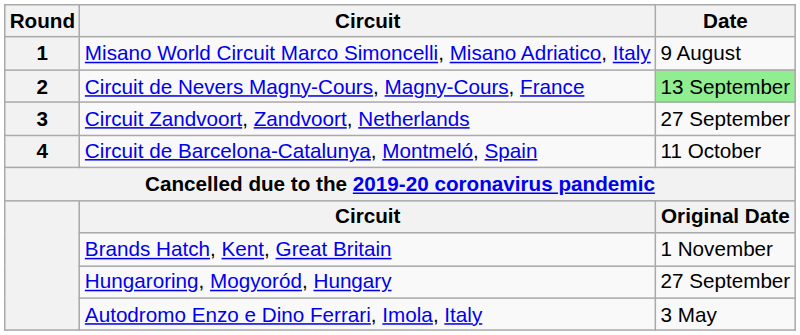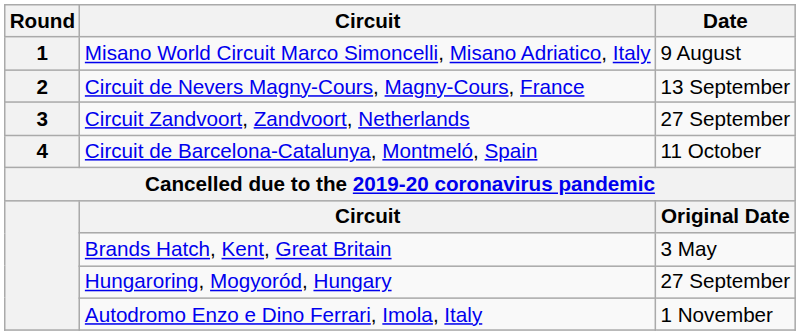 <table class="wikitable" style="font-size: 85%;">
 <tr>
 <th>Round</th>
 <th>Circuit</th>
 <th>Date</th>
 </tr>
 <tr>
 <th>1</th>
 <td> <a href='#'>Misano World Circuit Marco Simoncelli</a>, <a href='#'>Misano Adriatico</a>, <a href='#'>Italy</a></td>
 <td>9 August</td>
 </tr>
 <tr>
 <th>2</th>
 <td> <a href='#'>Circuit de Nevers Magny-Cours</a>, <a href='#'>Magny-Cours</a>, <a href='#'>France</a></td>
-<td style="background: lightgreen;">13 September</td>
+<td>13 September</td>
 </tr>
 <tr>
 <th>3</th>
 <td> <a href='#'>Circuit Zandvoort</a>, <a href='#'>Zandvoort</a>, <a href='#'>Netherlands</a></td>
 <td>27 September</td>
 </tr>
 <tr>
 <th>4</th>
 <td> <a href='#'>Circuit de Barcelona-Catalunya</a>, <a href='#'>Montmeló</a>, <a href='#'>Spain</a></td>
 <td>11 October</td>
 </tr>
 <tr>
 <th colspan=5>Cancelled due to the <a href='#'>2019-20 coronavirus pandemic</a></th>
 </tr>
 <tr>
 <th rowspan=4></th>
 <th>Сircuit</th>
 <th>Original Date</th>
 </tr>
 <tr>
 <td> <a href='#'>Brands Hatch</a>, <a href='#'>Kent</a>, <a href='#'>Great Britain</a></td>
-<td>1 November</td>
+<td>3 May</td>
 </tr>
 <tr>
 <td> <a href='#'>Hungaroring</a>, <a href='#'>Mogyoród</a>, <a href='#'>Hungary</a></td>
 <td>27 September</td>
 </tr>
 <tr>
 <td> <a href='#'>Autodromo Enzo e Dino Ferrari</a>, <a href='#'>Imola</a>, <a href='#'>Italy</a></td>
-<td>3 May</td>
+<td>1 November</td>
 </tr>
 </table>
